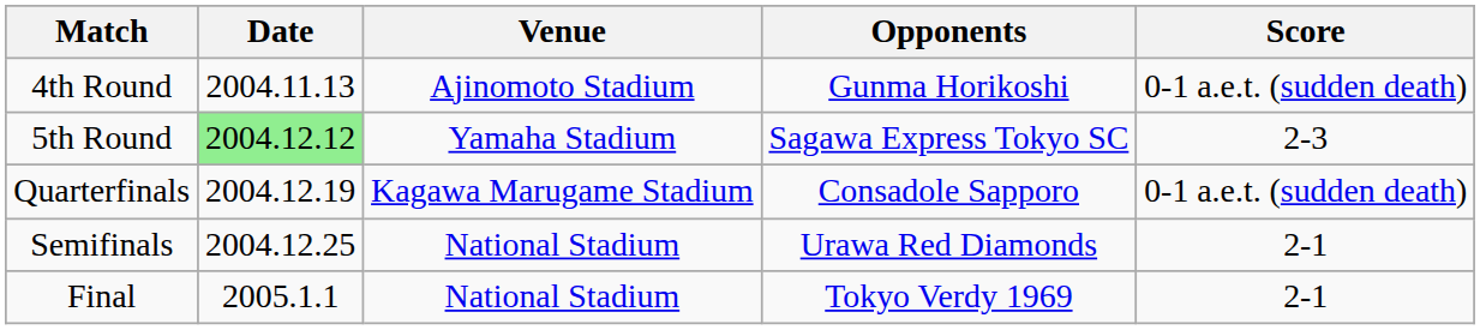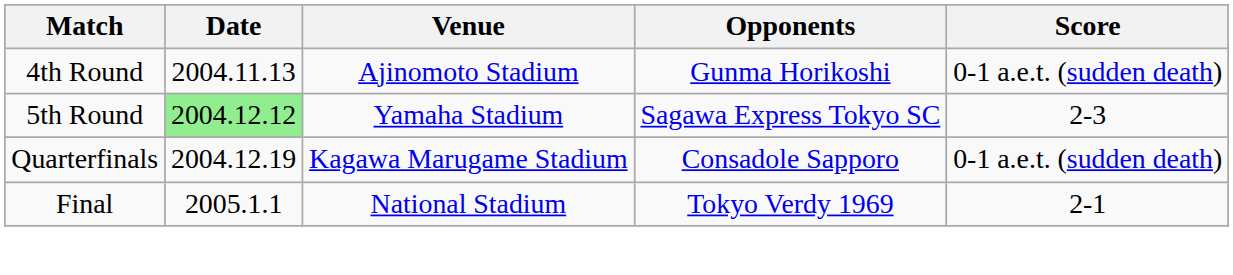 <table class="wikitable" style="text-align:center;">
 <tr>
 <th>Match</th>
 <th>Date</th>
 <th>Venue</th>
 <th>Opponents</th>
 <th>Score</th>
 </tr>
 <tr>
 <td>4th Round</td>
 <td>2004.11.13</td>
 <td><a href='#'>Ajinomoto Stadium</a></td>
 <td><a href='#'>Gunma Horikoshi</a></td>
 <td>0-1 a.e.t. (<a href='#'>sudden death</a>)</td>
 </tr>
 <tr>
 <td>5th Round</td>
 <td style="background: lightgreen;">2004.12.12</td>
 <td><a href='#'>Yamaha Stadium</a></td>
 <td><a href='#'>Sagawa Express Tokyo SC</a></td>
 <td>2-3</td>
 </tr>
 <tr>
 <td>Quarterfinals</td>
 <td>2004.12.19</td>
 <td><a href='#'>Kagawa Marugame Stadium</a></td>
 <td><a href='#'>Consadole Sapporo</a></td>
 <td>0-1 a.e.t. (<a href='#'>sudden death</a>)</td>
 </tr>
 <tr>
-<td>Semifinals</td>
-<td>2004.12.25</td>
-<td><a href='#'>National Stadium</a></td>
-<td><a href='#'>Urawa Red Diamonds</a></td>
-<td>2-1</td>
-</tr>
-<tr>
 <td>Final</td>
 <td>2005.1.1</td>
 <td><a href='#'>National Stadium</a></td>
 <td><a href='#'>Tokyo Verdy 1969</a></td>
 <td>2-1</td>
 </tr>
 </table>
